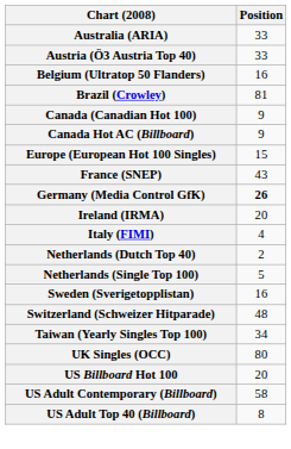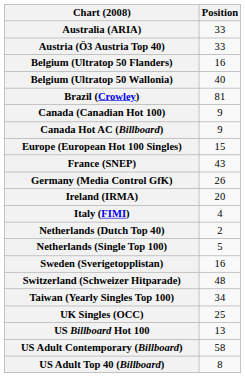 <table class="wikitable sortable plainrowheaders" style="text-align:center">
 <tr>
 <th scope="col" style="width:18em;">Chart (2008)</th>
 <th scope="col">Position</th>
 </tr>
 <tr>
 <th scope="row">Australia (ARIA)</th>
 <td>33</td>
 </tr>
 <tr>
 <th scope="row">Austria (Ö3 Austria Top 40)</th>
 <td>33</td>
 </tr>
 <tr>
 <th scope="row">Belgium (Ultratop 50 Flanders)</th>
 <td>16</td>
+</tr>
+<tr>
+<th scope="row">Belgium (Ultratop 50 Wallonia)</th>
+<td>40</td>
 </tr>
 <tr>
 <th scope="row">Brazil (<a href='#'>Crowley</a>)</th>
 <td>81</td>
 </tr>
 <tr>
 <th scope="row">Canada (Canadian Hot 100)</th>
 <td>9</td>
 </tr>
 <tr>
 <th scope="row">Canada Hot AC (<em>Billboard</em>)</th>
 <td>9</td>
 </tr>
 <tr>
 <th scope="row">Europe (European Hot 100 Singles)</th>
 <td>15</td>
 </tr>
 <tr>
 <th scope="row">France (SNEP)</th>
 <td>43</td>
 </tr>
 <tr>
 <th scope="row">Germany (Media Control GfK)</th>
-<td><strong>26</strong></td>
+<td>26</td>
 </tr>
 <tr>
 <th scope="row">Ireland (IRMA)</th>
 <td>20</td>
 </tr>
 <tr>
 <th scope="row">Italy (<a href='#'>FIMI</a>)</th>
 <td style="text-align:center">4</td>
 </tr>
 <tr>
 <th scope="row">Netherlands (Dutch Top 40)</th>
 <td>2</td>
 </tr>
 <tr>
 <th scope="row">Netherlands (Single Top 100)</th>
 <td>5</td>
 </tr>
 <tr>
 <th scope="row">Sweden (Sverigetopplistan)</th>
 <td>16</td>
 </tr>
 <tr>
 <th scope="row">Switzerland (Schweizer Hitparade)</th>
 <td>48</td>
 </tr>
 <tr>
 <th scope="row">Taiwan (Yearly Singles Top 100)</th>
 <td>34</td>
 </tr>
 <tr>
 <th scope="row">UK Singles (OCC)</th>
-<td>80</td>
+<td>25</td>
 </tr>
 <tr>
 <th scope="row">US <em>Billboard</em> Hot 100</th>
-<td>20</td>
+<td>13</td>
 </tr>
 <tr>
 <th scope="row">US Adult Contemporary (<em>Billboard</em>)</th>
 <td>58</td>
 </tr>
 <tr>
 <th scope="row">US Adult Top 40 (<em>Billboard</em>)</th>
 <td>8</td>
 </tr>
 </table>
